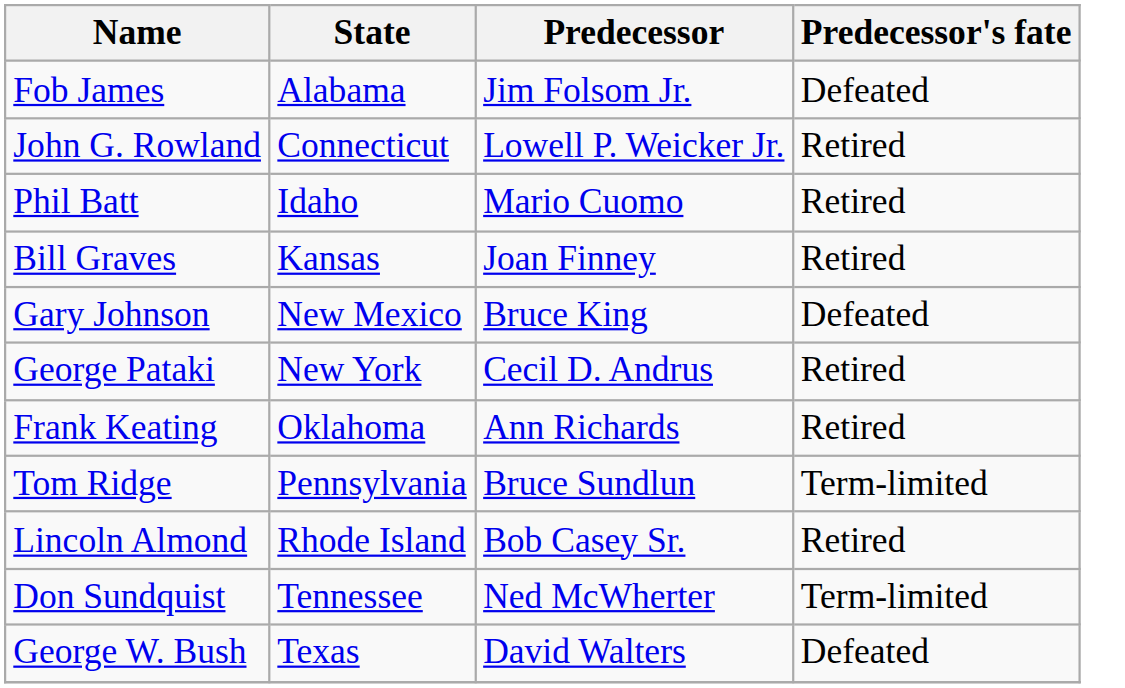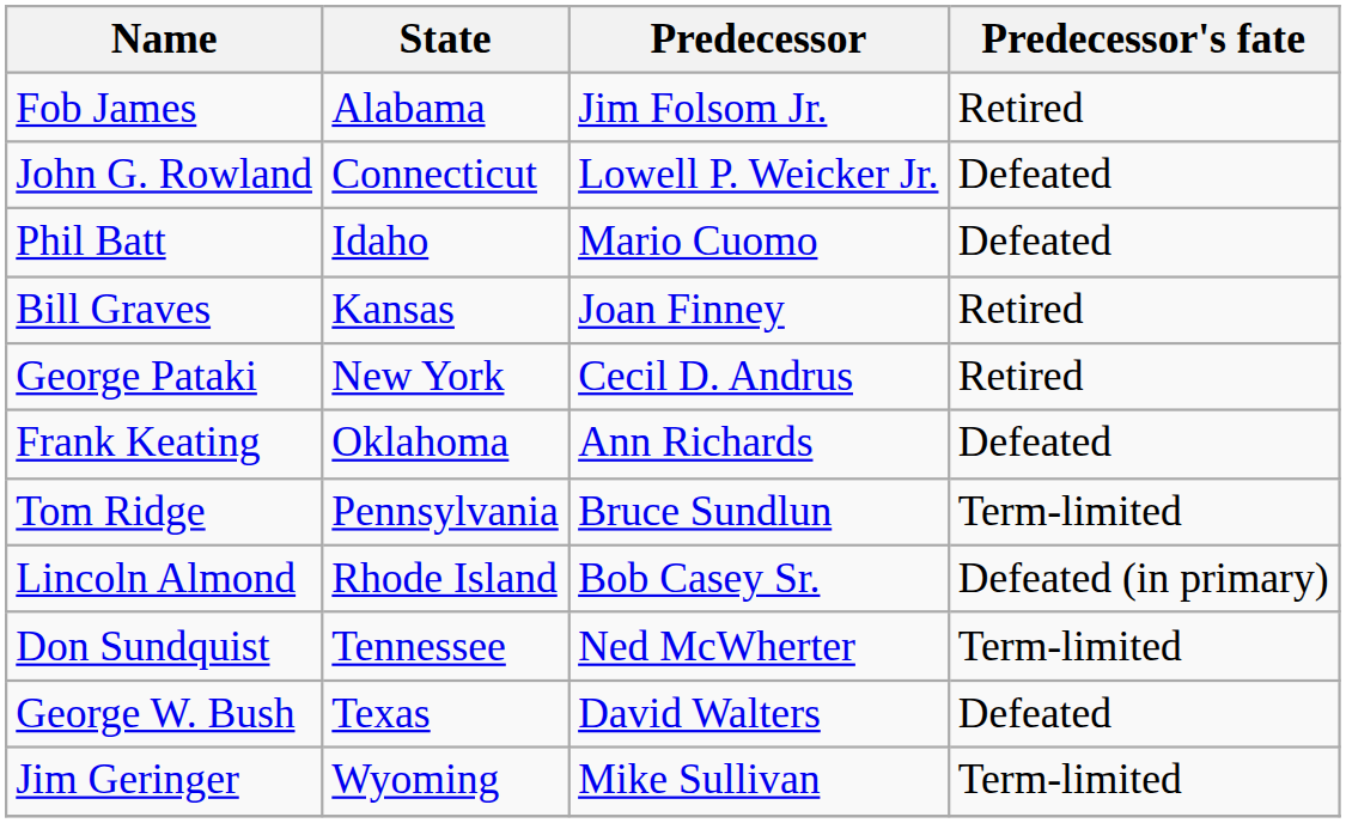 <table class="wikitable">
 <tr>
 <th rowspan=1>Name</th>
 <th rowspan=1>State</th>
 <th rowspan=1>Predecessor</th>
 <th rowspan=1>Predecessor's fate</th>
 </tr>
 <tr>
 <td><a href='#'>Fob James</a></td>
 <td><a href='#'>Alabama</a></td>
 <td><a href='#'>Jim Folsom Jr.</a></td>
-<td>Defeated</td>
+<td>Retired</td>
 </tr>
 <tr>
 <td><a href='#'>John G. Rowland</a></td>
 <td><a href='#'>Connecticut</a></td>
 <td><a href='#'>Lowell P. Weicker Jr.</a></td>
-<td>Retired</td>
+<td>Defeated</td>
 </tr>
 <tr>
 <td><a href='#'>Phil Batt</a></td>
 <td><a href='#'>Idaho</a></td>
 <td><a href='#'>Mario Cuomo</a></td>
-<td>Retired</td>
+<td>Defeated</td>
 </tr>
 <tr>
 <td><a href='#'>Bill Graves</a></td>
 <td><a href='#'>Kansas</a></td>
 <td><a href='#'>Joan Finney</a></td>
 <td>Retired</td>
-</tr>
-<tr>
-<td><a href='#'>Gary Johnson</a></td>
-<td><a href='#'>New Mexico</a></td>
-<td><a href='#'>Bruce King</a></td>
-<td>Defeated</td>
 </tr>
 <tr>
 <td><a href='#'>George Pataki</a></td>
 <td><a href='#'>New York</a></td>
 <td><a href='#'>Cecil D. Andrus</a></td>
 <td>Retired</td>
 </tr>
 <tr>
 <td><a href='#'>Frank Keating</a></td>
 <td><a href='#'>Oklahoma</a></td>
 <td><a href='#'>Ann Richards</a></td>
-<td>Retired</td>
+<td>Defeated</td>
 </tr>
 <tr>
 <td><a href='#'>Tom Ridge</a></td>
 <td><a href='#'>Pennsylvania</a></td>
 <td><a href='#'>Bruce Sundlun</a></td>
 <td>Term-limited</td>
 </tr>
 <tr>
 <td><a href='#'>Lincoln Almond</a></td>
 <td><a href='#'>Rhode Island</a></td>
 <td><a href='#'>Bob Casey Sr.</a></td>
-<td>Retired</td>
+<td>Defeated (in primary)</td>
 </tr>
 <tr>
 <td><a href='#'>Don Sundquist</a></td>
 <td><a href='#'>Tennessee</a></td>
 <td><a href='#'>Ned McWherter</a></td>
 <td>Term-limited</td>
 </tr>
 <tr>
 <td><a href='#'>George W. Bush</a></td>
 <td><a href='#'>Texas</a></td>
 <td><a href='#'>David Walters</a></td>
 <td>Defeated</td>
 </tr>
 <tr>
+<td><a href='#'>Jim Geringer</a></td>
+<td><a href='#'>Wyoming</a></td>
+<td><a href='#'>Mike Sullivan</a></td>
+<td>Term-limited</td>
+</tr>
+<tr>
 </tr>
 </table>
